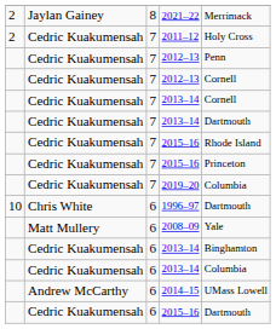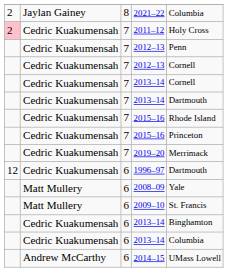 <table class="wikitable">
 <tr>
 </tr>
 <tr>
 <td>2</td>
 <td>Jaylan Gainey</td>
 <td>8</td>
 <td style="font-size:80%;"><a href='#'>2021–22</a></td>
-<td style="font-size:80%;">Merrimack</td>
+<td style="font-size:80%;">Columbia</td>
 </tr>
 <tr>
-<td>2</td>
+<td style="background: pink;">2</td>
 <td>Cedric Kuakumensah</td>
 <td>7</td>
 <td style="font-size:80%;"><a href='#'>2011–12</a></td>
 <td style="font-size:80%;">Holy Cross</td>
 </tr>
 <tr>
 <td></td>
 <td>Cedric Kuakumensah</td>
 <td>7</td>
 <td style="font-size:80%;"><a href='#'>2012–13</a></td>
 <td style="font-size:80%;">Penn</td>
 </tr>
 <tr>
 <td></td>
 <td>Cedric Kuakumensah</td>
 <td>7</td>
 <td style="font-size:80%;"><a href='#'>2012–13</a></td>
 <td style="font-size:80%;">Cornell</td>
 </tr>
 <tr>
 <td></td>
 <td>Cedric Kuakumensah</td>
 <td>7</td>
 <td style="font-size:80%;"><a href='#'>2013–14</a></td>
 <td style="font-size:80%;">Cornell</td>
 </tr>
 <tr>
 <td></td>
 <td>Cedric Kuakumensah</td>
 <td>7</td>
 <td style="font-size:80%;"><a href='#'>2013–14</a></td>
 <td style="font-size:80%;">Dartmouth</td>
 </tr>
 <tr>
 <td></td>
 <td>Cedric Kuakumensah</td>
 <td>7</td>
 <td style="font-size:80%;"><a href='#'>2015–16</a></td>
 <td style="font-size:80%;">Rhode Island</td>
 </tr>
 <tr>
 <td></td>
 <td>Cedric Kuakumensah</td>
 <td>7</td>
 <td style="font-size:80%;"><a href='#'>2015–16</a></td>
 <td style="font-size:80%;">Princeton</td>
 </tr>
 <tr>
 <td></td>
 <td>Cedric Kuakumensah</td>
 <td>7</td>
 <td style="font-size:80%;"><a href='#'>2019–20</a></td>
-<td style="font-size:80%;">Columbia</td>
+<td style="font-size:80%;">Merrimack</td>
 </tr>
 <tr>
-<td>10</td>
-<td>Chris White</td>
+<td>12</td>
+<td>Cedric Kuakumensah</td>
 <td>6</td>
 <td style="font-size:80%;"><a href='#'>1996–97</a></td>
 <td style="font-size:80%;">Dartmouth</td>
 </tr>
 <tr>
 <td></td>
 <td>Matt Mullery</td>
 <td>6</td>
 <td style="font-size:80%;"><a href='#'>2008–09</a></td>
 <td style="font-size:80%;">Yale</td>
+</tr>
+<tr>
+<td></td>
+<td>Matt Mullery</td>
+<td>6</td>
+<td style="font-size:80%;"><a href='#'>2009–10</a></td>
+<td style="font-size:80%;">St. Francis</td>
 </tr>
 <tr>
 <td></td>
 <td>Cedric Kuakumensah</td>
 <td>6</td>
 <td style="font-size:80%;"><a href='#'>2013–14</a></td>
 <td style="font-size:80%;">Binghamton</td>
 </tr>
 <tr>
 <td></td>
 <td>Cedric Kuakumensah</td>
 <td>6</td>
 <td style="font-size:80%;"><a href='#'>2013–14</a></td>
 <td style="font-size:80%;">Columbia</td>
 </tr>
 <tr>
 <td></td>
 <td>Andrew McCarthy</td>
 <td>6</td>
 <td style="font-size:80%;"><a href='#'>2014–15</a></td>
 <td style="font-size:80%;">UMass Lowell</td>
 </tr>
-<tr>
-<td></td>
-<td>Cedric Kuakumensah</td>
-<td>6</td>
-<td style="font-size:80%;"><a href='#'>2015–16</a></td>
-<td style="font-size:80%;">Dartmouth</td>
-</tr>
 </table>
